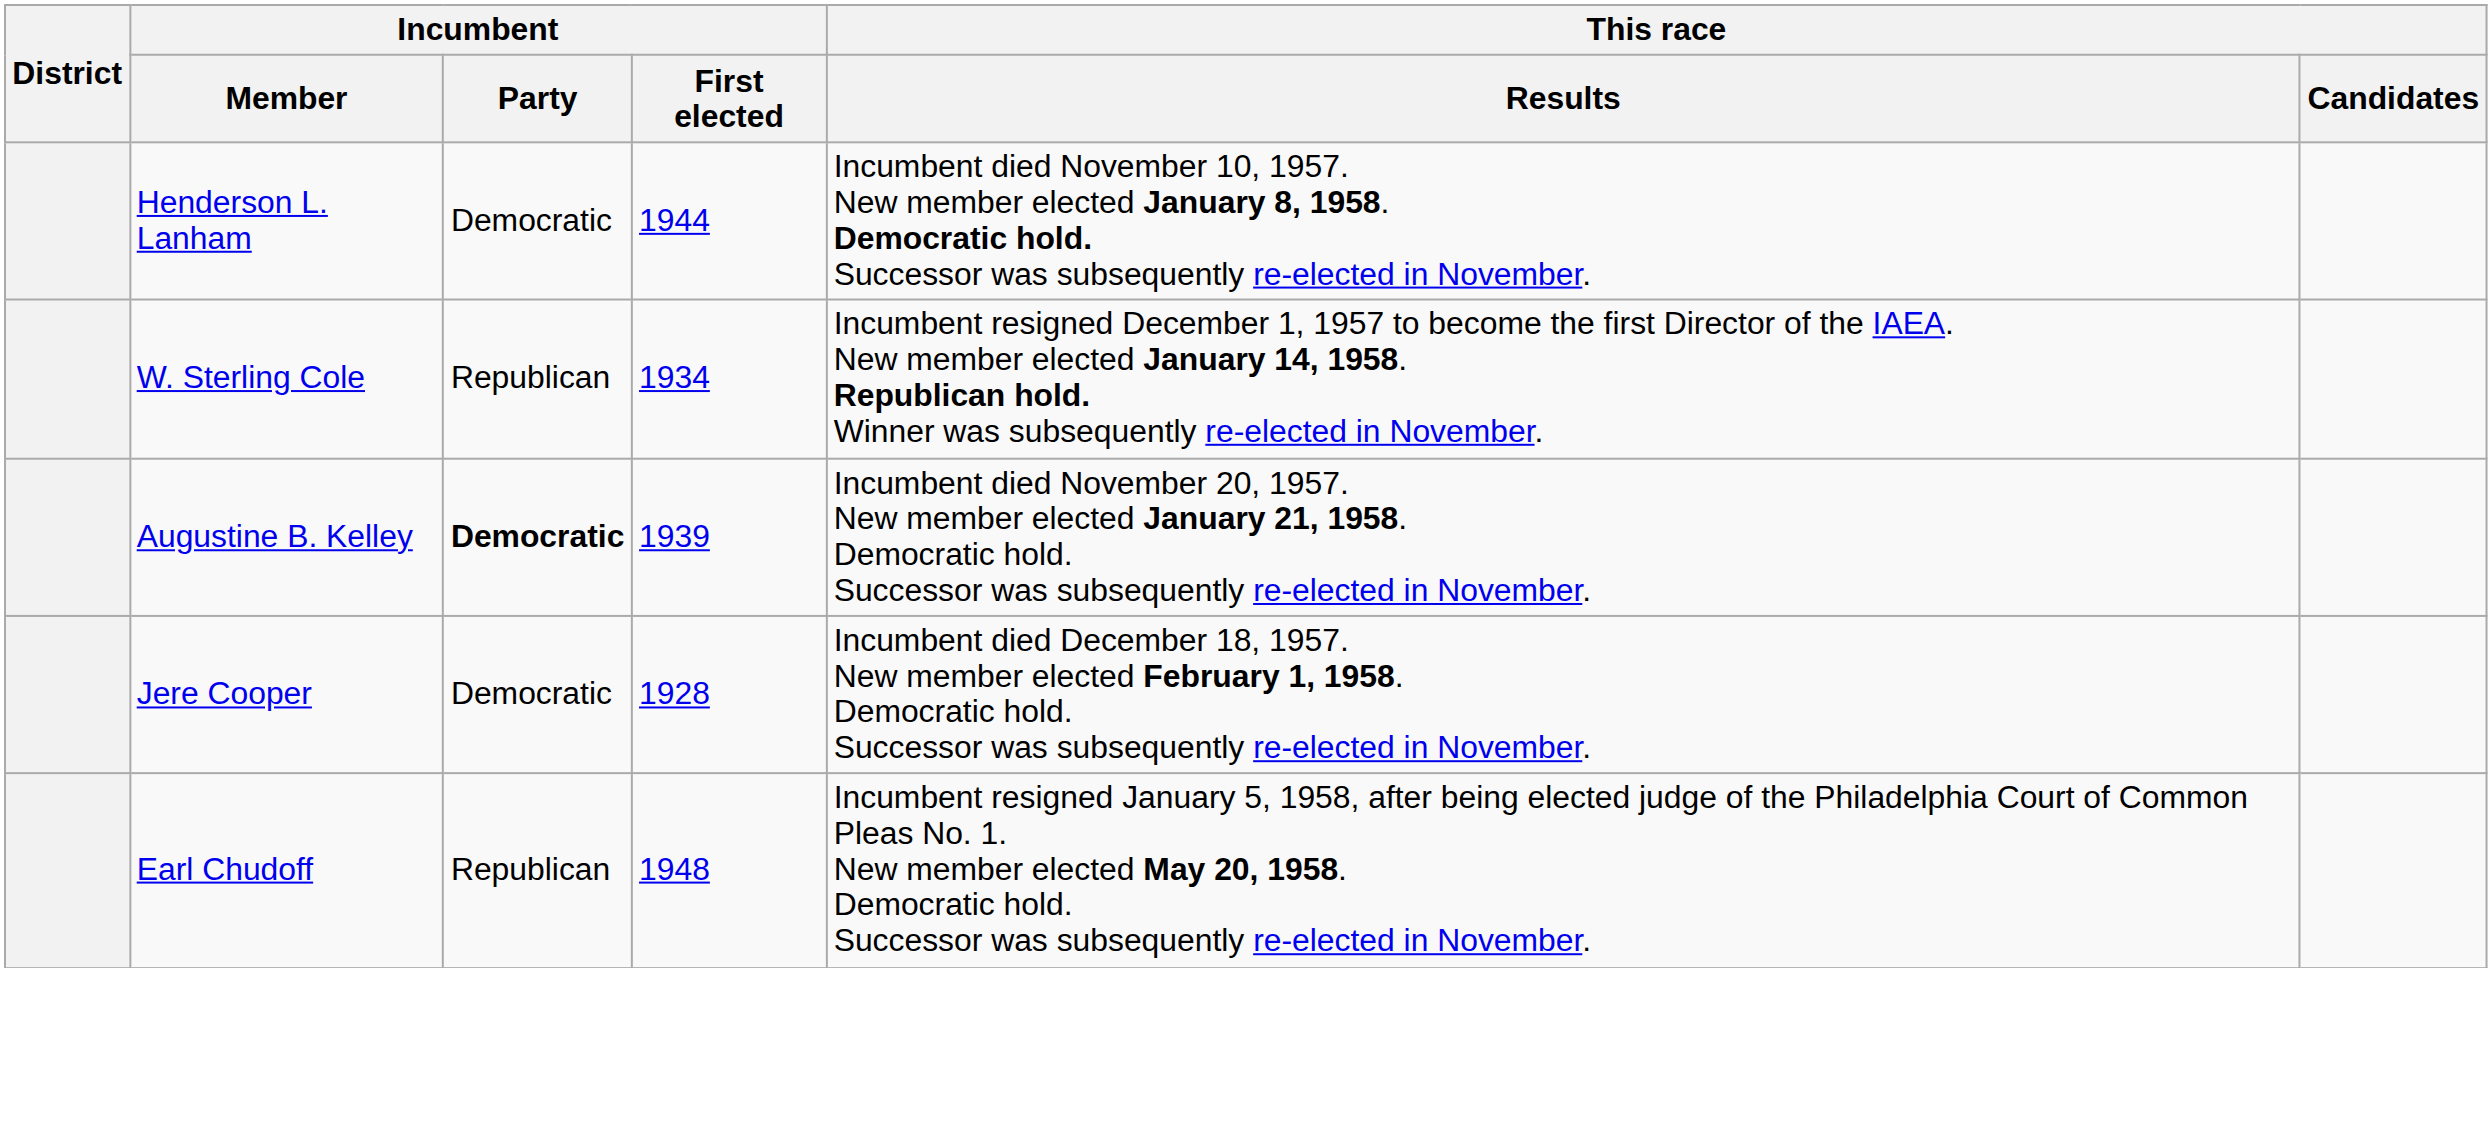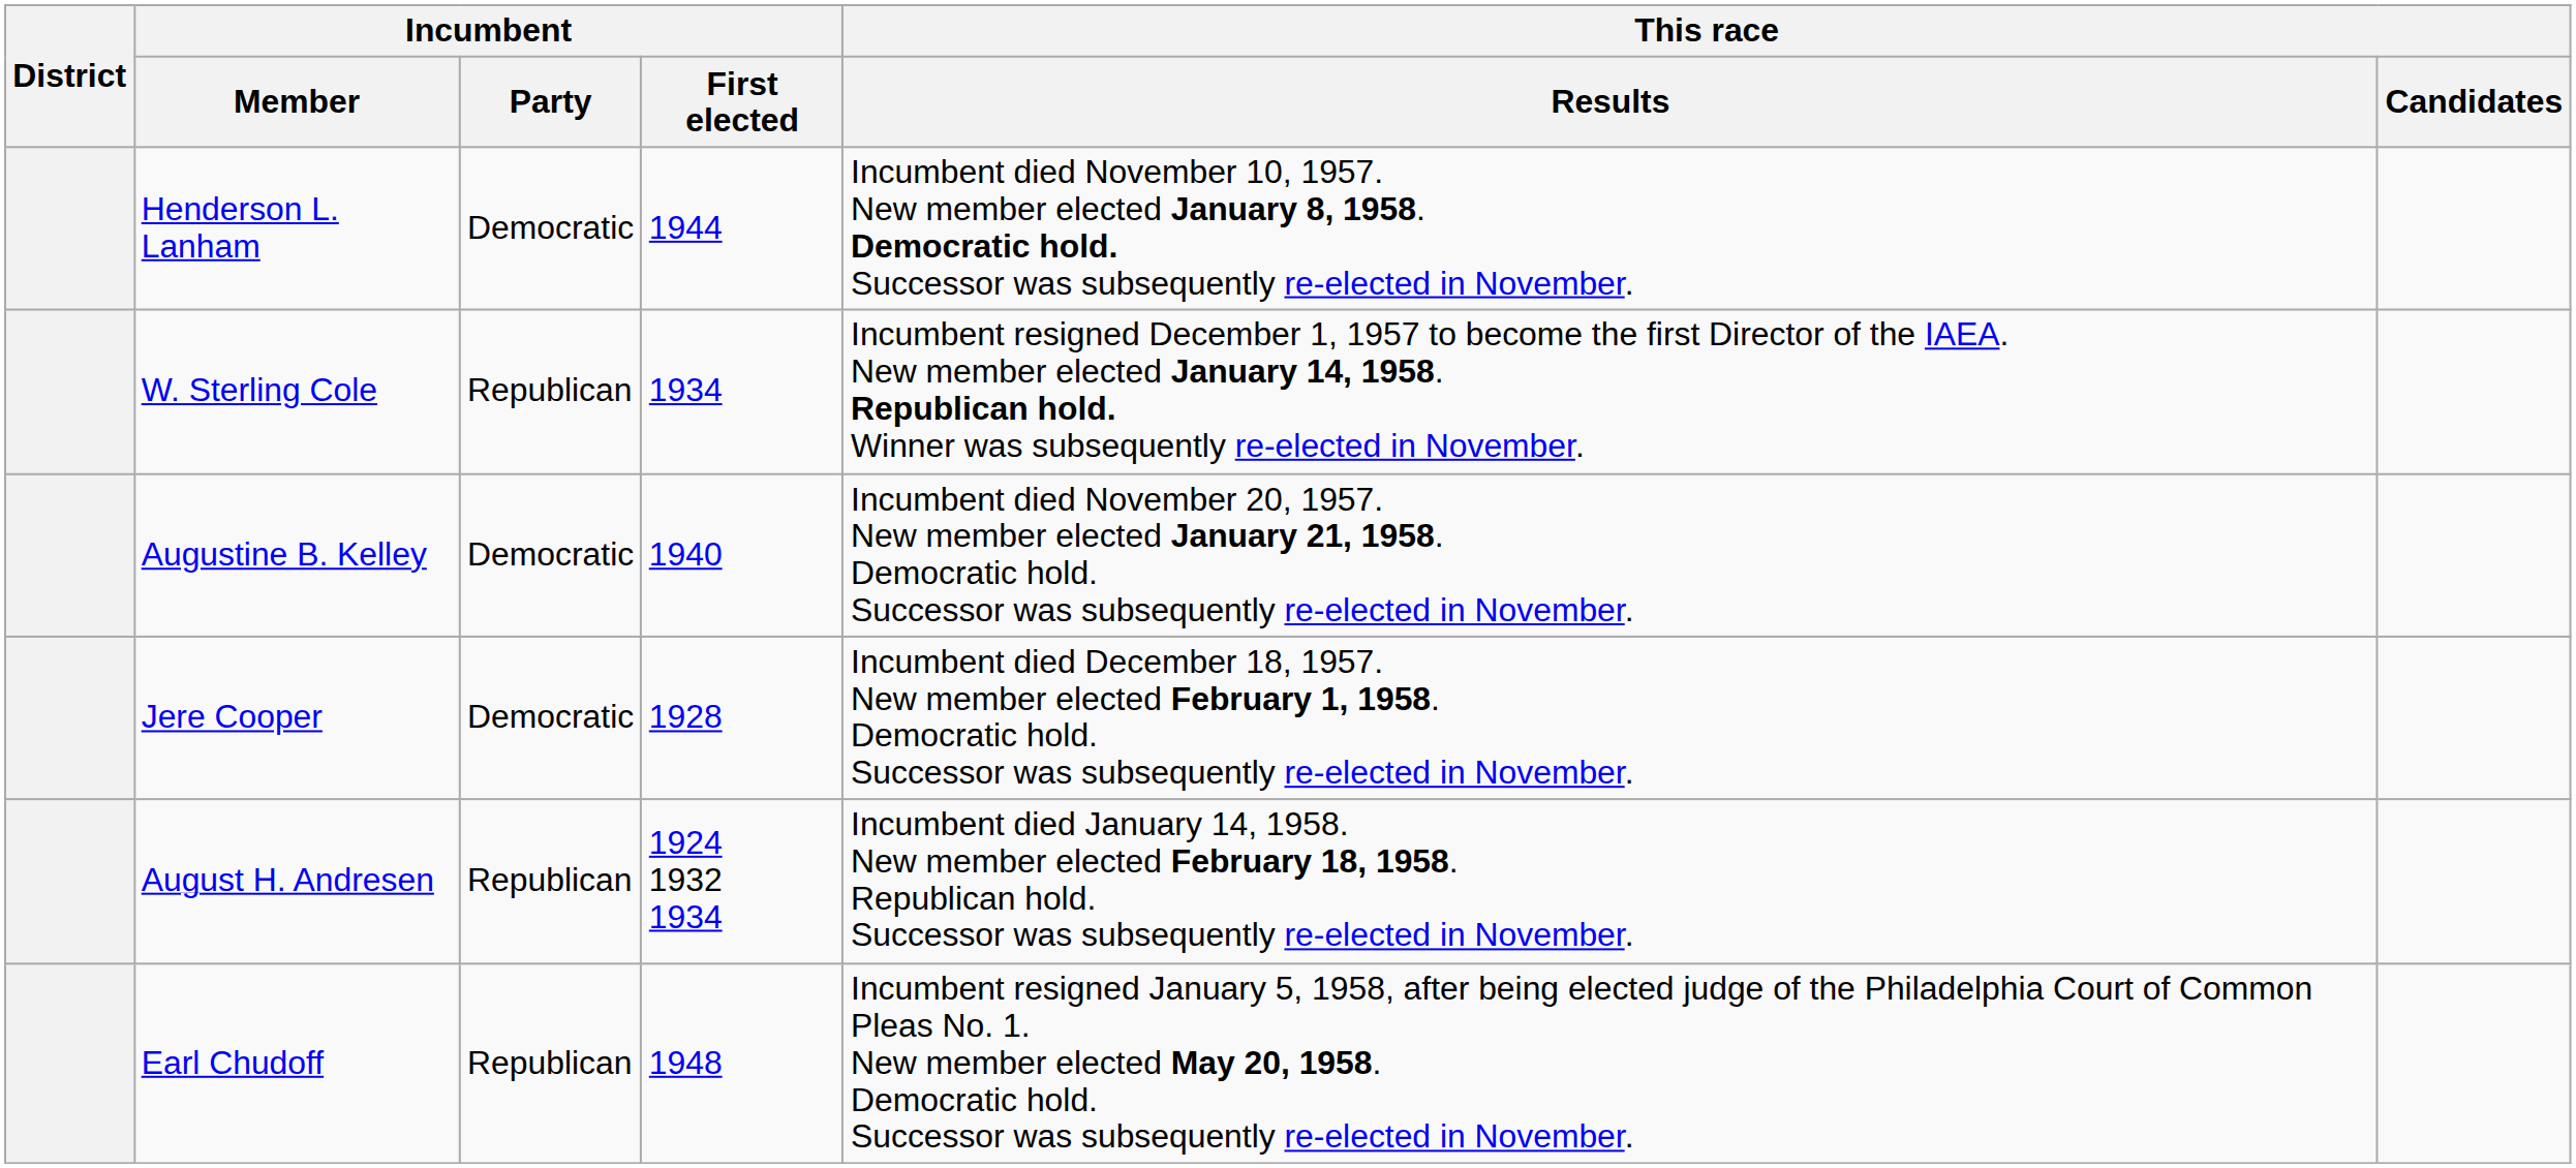 <table class=wikitable>
 <tr>
 <th rowspan=2>District</th>
 <th colspan=3>Incumbent</th>
 <th colspan=2>This race</th>
 </tr>
 <tr>
 <th>Member</th>
 <th>Party</th>
 <th>First elected</th>
 <th>Results</th>
 <th>Candidates</th>
 </tr>
 <tr>
 <th></th>
 <td><a href='#'>Henderson L. Lanham</a></td>
 <td>Democratic</td>
 <td><a href='#'>1944</a></td>
 <td>Incumbent died November 10, 1957.<br>New member elected <strong>January 8, 1958</strong>.<br><strong>Democratic hold.</strong><br>Successor was subsequently <a href='#'>re-elected in November</a>.</td>
 <td nowrap></td>
 </tr>
 <tr>
 <th></th>
 <td><a href='#'>W. Sterling Cole</a></td>
 <td>Republican</td>
 <td><a href='#'>1934</a></td>
 <td>Incumbent resigned December 1, 1957 to become the first Director of the <a href='#'>IAEA</a>.<br>New member elected <strong>January 14, 1958</strong>.<br><strong>Republican hold.</strong><br>Winner was subsequently <a href='#'>re-elected in November</a>.</td>
 <td nowrap></td>
 </tr>
 <tr>
 <th></th>
 <td><a href='#'>Augustine B. Kelley</a></td>
-<td><strong>Democratic</strong></td>
-<td><a href='#'>1939</a></td>
+<td>Democratic</td>
+<td><a href='#'>1940</a></td>
 <td>Incumbent died November 20, 1957.<br>New member elected <strong>January 21, 1958</strong>.<br>Democratic hold.<br>Successor was subsequently <a href='#'>re-elected in November</a>.</td>
 <td nowrap></td>
 </tr>
 <tr>
 <th></th>
 <td><a href='#'>Jere Cooper</a></td>
 <td>Democratic</td>
 <td><a href='#'>1928</a></td>
 <td>Incumbent died December 18, 1957.<br>New member elected <strong>February 1, 1958</strong>.<br>Democratic hold.<br>Successor was subsequently <a href='#'>re-elected in November</a>.</td>
 <td nowrap></td>
 </tr>
 <tr>
 <th></th>
+<td><a href='#'>August H. Andresen</a></td>
+<td>Republican</td>
+<td><a href='#'>1924</a><br>1932 <br><a href='#'>1934</a></td>
+<td>Incumbent died January 14, 1958.<br>New member elected <strong>February 18, 1958</strong>.<br>Republican hold.<br>Successor was subsequently <a href='#'>re-elected in November</a>.</td>
+<td nowrap></td>
+</tr>
+<tr>
+<th></th>
 <td><a href='#'>Earl Chudoff</a></td>
 <td>Republican</td>
 <td><a href='#'>1948</a></td>
 <td>Incumbent resigned January 5, 1958, after being elected judge of the Philadelphia Court of Common Pleas No. 1.<br>New member elected <strong>May 20, 1958</strong>.<br>Democratic hold.<br>Successor was subsequently <a href='#'>re-elected in November</a>.</td>
 <td nowrap></td>
 </tr>
 </table>
